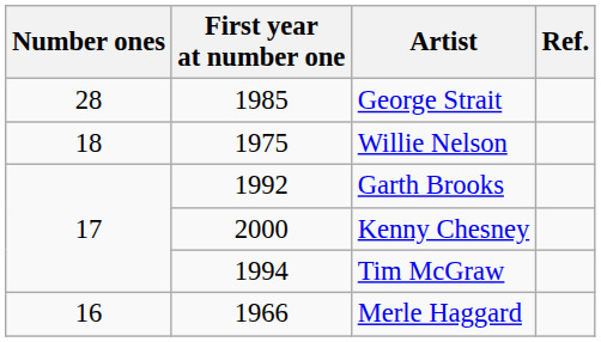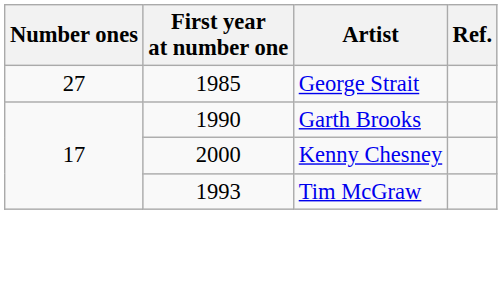 <table class="wikitable plainrowheaders">
 <tr>
 <th scope=col>Number ones</th>
 <th scope=col>First year<br>at number one</th>
 <th scope=col>Artist</th>
 <th scope=col class=unsortable>Ref.</th>
 </tr>
 <tr>
-<td align=center>28</td>
+<td align=center>27</td>
 <td align=center>1985</td>
 <td><a href='#'>George Strait</a></td>
 <td align=center></td>
 </tr>
 <tr>
-<td align=center>18</td>
-<td align=center>1975</td>
-<td><a href='#'>Willie Nelson</a></td>
-<td align=center></td>
-</tr>
-<tr>
 <td align=center rowspan=3>17</td>
-<td align=center>1992</td>
+<td align=center>1990</td>
 <td><a href='#'>Garth Brooks</a></td>
 <td align=center></td>
 </tr>
 <tr>
 <td align=center>2000</td>
 <td><a href='#'>Kenny Chesney</a></td>
 <td align=center></td>
 </tr>
 <tr>
-<td align=center>1994</td>
+<td align=center>1993</td>
 <td><a href='#'>Tim McGraw</a></td>
 <td align=center></td>
 </tr>
-<tr>
-<td align=center>16</td>
-<td align=center>1966</td>
-<td><a href='#'>Merle Haggard</a></td>
-<td></td>
-</tr>
 </table>
